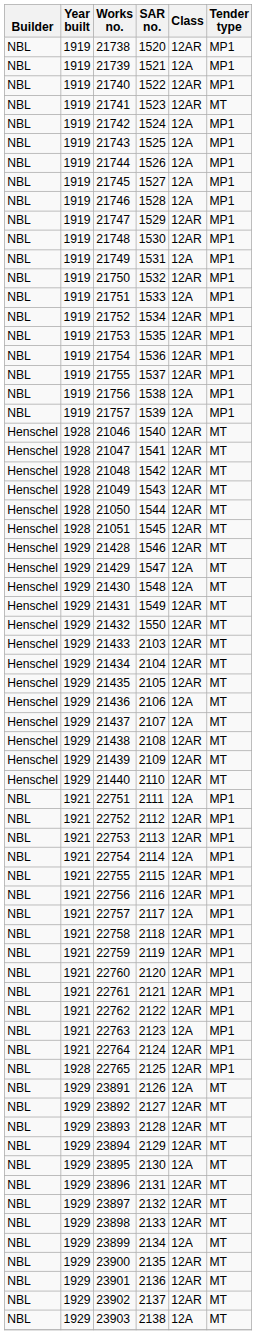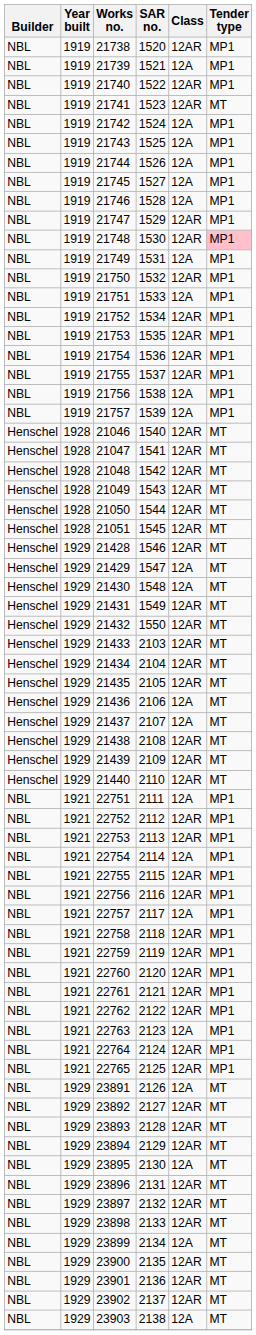 <table class="wikitable collapsible collapsed sortable" style="margin:0.5em auto; font-size:100%;">
 <tr>
 <th><br>Builder</th>
 <th>Year<br>built</th>
 <th>Works<br>no.</th>
 <th>SAR<br>no.</th>
 <th>Class<br></th>
 <th>Tender<br>type</th>
 </tr>
 <tr>
 <td>NBL</td>
 <td>1919</td>
 <td>21738</td>
 <td>1520</td>
 <td>12AR</td>
 <td>MP1</td>
 </tr>
 <tr>
 <td>NBL</td>
 <td>1919</td>
 <td>21739</td>
 <td>1521</td>
 <td>12A</td>
 <td>MP1</td>
 </tr>
 <tr>
 <td>NBL</td>
 <td>1919</td>
 <td>21740</td>
 <td>1522</td>
 <td>12AR</td>
 <td>MP1</td>
 </tr>
 <tr>
 <td>NBL</td>
 <td>1919</td>
 <td>21741</td>
 <td>1523</td>
 <td>12AR</td>
 <td>MT</td>
 </tr>
 <tr>
 <td>NBL</td>
 <td>1919</td>
 <td>21742</td>
 <td>1524</td>
 <td>12A</td>
 <td>MP1</td>
 </tr>
 <tr>
 <td>NBL</td>
 <td>1919</td>
 <td>21743</td>
 <td>1525</td>
 <td>12A</td>
 <td>MP1</td>
 </tr>
 <tr>
 <td>NBL</td>
 <td>1919</td>
 <td>21744</td>
 <td>1526</td>
 <td>12A</td>
 <td>MP1</td>
 </tr>
 <tr>
 <td>NBL</td>
 <td>1919</td>
 <td>21745</td>
 <td>1527</td>
 <td>12A</td>
 <td>MP1</td>
 </tr>
 <tr>
 <td>NBL</td>
 <td>1919</td>
 <td>21746</td>
 <td>1528</td>
 <td>12A</td>
 <td>MP1</td>
 </tr>
 <tr>
 <td>NBL</td>
 <td>1919</td>
 <td>21747</td>
 <td>1529</td>
 <td>12AR</td>
 <td>MP1</td>
 </tr>
 <tr>
 <td>NBL</td>
 <td>1919</td>
 <td>21748</td>
 <td>1530</td>
 <td>12AR</td>
-<td>MP1</td>
+<td style="background: pink;">MP1</td>
 </tr>
 <tr>
 <td>NBL</td>
 <td>1919</td>
 <td>21749</td>
 <td>1531</td>
 <td>12A</td>
 <td>MP1</td>
 </tr>
 <tr>
 <td>NBL</td>
 <td>1919</td>
 <td>21750</td>
 <td>1532</td>
 <td>12AR</td>
 <td>MP1</td>
 </tr>
 <tr>
 <td>NBL</td>
 <td>1919</td>
 <td>21751</td>
 <td>1533</td>
 <td>12A</td>
 <td>MP1</td>
 </tr>
 <tr>
 <td>NBL</td>
 <td>1919</td>
 <td>21752</td>
 <td>1534</td>
 <td>12AR</td>
 <td>MP1</td>
 </tr>
 <tr>
 <td>NBL</td>
 <td>1919</td>
 <td>21753</td>
 <td>1535</td>
 <td>12AR</td>
 <td>MP1</td>
 </tr>
 <tr>
 <td>NBL</td>
 <td>1919</td>
 <td>21754</td>
 <td>1536</td>
 <td>12AR</td>
 <td>MP1</td>
 </tr>
 <tr>
 <td>NBL</td>
 <td>1919</td>
 <td>21755</td>
 <td>1537</td>
 <td>12AR</td>
 <td>MP1</td>
 </tr>
 <tr>
 <td>NBL</td>
 <td>1919</td>
 <td>21756</td>
 <td>1538</td>
 <td>12A</td>
 <td>MP1</td>
 </tr>
 <tr>
 <td>NBL</td>
 <td>1919</td>
 <td>21757</td>
 <td>1539</td>
 <td>12A</td>
 <td>MP1</td>
 </tr>
 <tr>
 <td>Henschel</td>
 <td>1928</td>
 <td>21046</td>
 <td>1540</td>
 <td>12AR</td>
 <td>MT</td>
 </tr>
 <tr>
 <td>Henschel</td>
 <td>1928</td>
 <td>21047</td>
 <td>1541</td>
 <td>12AR</td>
 <td>MT</td>
 </tr>
 <tr>
 <td>Henschel</td>
 <td>1928</td>
 <td>21048</td>
 <td>1542</td>
 <td>12AR</td>
 <td>MT</td>
 </tr>
 <tr>
 <td>Henschel</td>
 <td>1928</td>
 <td>21049</td>
 <td>1543</td>
 <td>12AR</td>
 <td>MT</td>
 </tr>
 <tr>
 <td>Henschel</td>
 <td>1928</td>
 <td>21050</td>
 <td>1544</td>
 <td>12AR</td>
 <td>MT</td>
 </tr>
 <tr>
 <td>Henschel</td>
 <td>1928</td>
 <td>21051</td>
 <td>1545</td>
 <td>12AR</td>
 <td>MT</td>
 </tr>
 <tr>
 <td>Henschel</td>
 <td>1929</td>
 <td>21428</td>
 <td>1546</td>
 <td>12AR</td>
 <td>MT</td>
 </tr>
 <tr>
 <td>Henschel</td>
 <td>1929</td>
 <td>21429</td>
 <td>1547</td>
 <td>12A</td>
 <td>MT</td>
 </tr>
 <tr>
 <td>Henschel</td>
 <td>1929</td>
 <td>21430</td>
 <td>1548</td>
 <td>12A</td>
 <td>MT</td>
 </tr>
 <tr>
 <td>Henschel</td>
 <td>1929</td>
 <td>21431</td>
 <td>1549</td>
 <td>12AR</td>
 <td>MT</td>
 </tr>
 <tr>
 <td>Henschel</td>
 <td>1929</td>
 <td>21432</td>
 <td>1550</td>
 <td>12AR</td>
 <td>MT</td>
 </tr>
 <tr>
 <td>Henschel</td>
 <td>1929</td>
 <td>21433</td>
 <td>2103</td>
 <td>12AR</td>
 <td>MT</td>
 </tr>
 <tr>
 <td>Henschel</td>
 <td>1929</td>
 <td>21434</td>
 <td>2104</td>
 <td>12AR</td>
 <td>MT</td>
 </tr>
 <tr>
 <td>Henschel</td>
 <td>1929</td>
 <td>21435</td>
 <td>2105</td>
 <td>12AR</td>
 <td>MT</td>
 </tr>
 <tr>
 <td>Henschel</td>
 <td>1929</td>
 <td>21436</td>
 <td>2106</td>
 <td>12A</td>
 <td>MT</td>
 </tr>
 <tr>
 <td>Henschel</td>
 <td>1929</td>
 <td>21437</td>
 <td>2107</td>
 <td>12A</td>
 <td>MT</td>
 </tr>
 <tr>
 <td>Henschel</td>
 <td>1929</td>
 <td>21438</td>
 <td>2108</td>
 <td>12AR</td>
 <td>MT</td>
 </tr>
 <tr>
 <td>Henschel</td>
 <td>1929</td>
 <td>21439</td>
 <td>2109</td>
 <td>12AR</td>
 <td>MT</td>
 </tr>
 <tr>
 <td>Henschel</td>
 <td>1929</td>
 <td>21440</td>
 <td>2110</td>
 <td>12AR</td>
 <td>MT</td>
 </tr>
 <tr>
 <td>NBL</td>
 <td>1921</td>
 <td>22751</td>
 <td>2111</td>
 <td>12A</td>
 <td>MP1</td>
 </tr>
 <tr>
 <td>NBL</td>
 <td>1921</td>
 <td>22752</td>
 <td>2112</td>
 <td>12AR</td>
 <td>MP1</td>
 </tr>
 <tr>
 <td>NBL</td>
 <td>1921</td>
 <td>22753</td>
 <td>2113</td>
 <td>12AR</td>
 <td>MP1</td>
 </tr>
 <tr>
 <td>NBL</td>
 <td>1921</td>
 <td>22754</td>
 <td>2114</td>
 <td>12A</td>
 <td>MP1</td>
 </tr>
 <tr>
 <td>NBL</td>
 <td>1921</td>
 <td>22755</td>
 <td>2115</td>
 <td>12AR</td>
 <td>MP1</td>
 </tr>
 <tr>
 <td>NBL</td>
 <td>1921</td>
 <td>22756</td>
 <td>2116</td>
 <td>12AR</td>
 <td>MP1</td>
 </tr>
 <tr>
 <td>NBL</td>
 <td>1921</td>
 <td>22757</td>
 <td>2117</td>
 <td>12A</td>
 <td>MP1</td>
 </tr>
 <tr>
 <td>NBL</td>
 <td>1921</td>
 <td>22758</td>
 <td>2118</td>
 <td>12AR</td>
 <td>MP1</td>
 </tr>
 <tr>
 <td>NBL</td>
 <td>1921</td>
 <td>22759</td>
 <td>2119</td>
 <td>12AR</td>
 <td>MP1</td>
 </tr>
 <tr>
 <td>NBL</td>
 <td>1921</td>
 <td>22760</td>
 <td>2120</td>
 <td>12AR</td>
 <td>MP1</td>
 </tr>
 <tr>
 <td>NBL</td>
 <td>1921</td>
 <td>22761</td>
 <td>2121</td>
 <td>12AR</td>
 <td>MP1</td>
 </tr>
 <tr>
 <td>NBL</td>
 <td>1921</td>
 <td>22762</td>
 <td>2122</td>
 <td>12AR</td>
 <td>MP1</td>
 </tr>
 <tr>
 <td>NBL</td>
 <td>1921</td>
 <td>22763</td>
 <td>2123</td>
 <td>12A</td>
 <td>MP1</td>
 </tr>
 <tr>
 <td>NBL</td>
 <td>1921</td>
 <td>22764</td>
 <td>2124</td>
 <td>12AR</td>
 <td>MP1</td>
 </tr>
 <tr>
 <td>NBL</td>
-<td>1928</td>
+<td>1921</td>
 <td>22765</td>
 <td>2125</td>
 <td>12AR</td>
 <td>MP1</td>
 </tr>
 <tr>
 <td>NBL</td>
 <td>1929</td>
 <td>23891</td>
 <td>2126</td>
 <td>12A</td>
 <td>MT</td>
 </tr>
 <tr>
 <td>NBL</td>
 <td>1929</td>
 <td>23892</td>
 <td>2127</td>
 <td>12AR</td>
 <td>MT</td>
 </tr>
 <tr>
 <td>NBL</td>
 <td>1929</td>
 <td>23893</td>
 <td>2128</td>
 <td>12AR</td>
 <td>MT</td>
 </tr>
 <tr>
 <td>NBL</td>
 <td>1929</td>
 <td>23894</td>
 <td>2129</td>
 <td>12AR</td>
 <td>MT</td>
 </tr>
 <tr>
 <td>NBL</td>
 <td>1929</td>
 <td>23895</td>
 <td>2130</td>
 <td>12A</td>
 <td>MT</td>
 </tr>
 <tr>
 <td>NBL</td>
 <td>1929</td>
 <td>23896</td>
 <td>2131</td>
 <td>12AR</td>
 <td>MT</td>
 </tr>
 <tr>
 <td>NBL</td>
 <td>1929</td>
 <td>23897</td>
 <td>2132</td>
 <td>12AR</td>
 <td>MT</td>
 </tr>
 <tr>
 <td>NBL</td>
 <td>1929</td>
 <td>23898</td>
 <td>2133</td>
 <td>12AR</td>
 <td>MT</td>
 </tr>
 <tr>
 <td>NBL</td>
 <td>1929</td>
 <td>23899</td>
 <td>2134</td>
 <td>12A</td>
 <td>MT</td>
 </tr>
 <tr>
 <td>NBL</td>
 <td>1929</td>
 <td>23900</td>
 <td>2135</td>
 <td>12AR</td>
 <td>MT</td>
 </tr>
 <tr>
 <td>NBL</td>
 <td>1929</td>
 <td>23901</td>
 <td>2136</td>
 <td>12AR</td>
 <td>MT</td>
 </tr>
 <tr>
 <td>NBL</td>
 <td>1929</td>
 <td>23902</td>
 <td>2137</td>
 <td>12AR</td>
 <td>MT</td>
 </tr>
 <tr>
 <td>NBL</td>
 <td>1929</td>
 <td>23903</td>
 <td>2138</td>
 <td>12A</td>
 <td>MT</td>
 </tr>
 <tr>
 </tr>
 </table>
